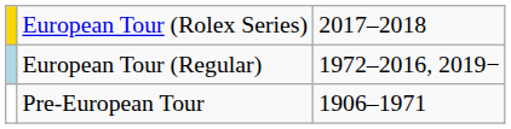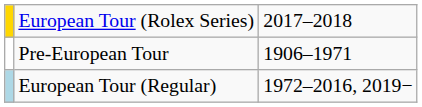 <table class="wikitable" style="font-size:95%">
 <tr>
 <td style="background:gold"></td>
 <td><a href='#'>European Tour</a> (Rolex Series)</td>
 <td>2017–2018</td>
 </tr>
 <tr>
+<td style="background:white"></td>
+<td>Pre-European Tour</td>
+<td>1906–1971</td>
+</tr>
+<tr>
 <td style="background:lightblue"></td>
 <td>European Tour (Regular)</td>
 <td>1972–2016, 2019−</td>
 </tr>
-<tr>
-<td style="background:white"></td>
-<td>Pre-European Tour</td>
-<td>1906–1971</td>
-</tr>
 </table>
